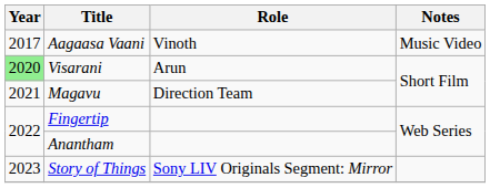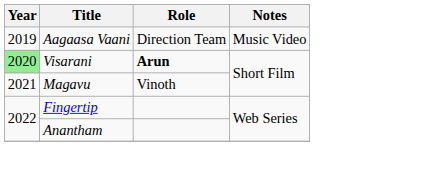 <table class="wikitable sortable">
 <tr>
 <th>Year</th>
 <th>Title</th>
 <th>Role</th>
 <th>Notes</th>
 </tr>
 <tr>
-<td>2017</td>
+<td>2019</td>
 <td><em>Aagaasa Vaani</em></td>
-<td>Vinoth</td>
+<td>Direction Team</td>
 <td>Music Video</td>
 </tr>
 <tr>
 <td style="background: lightgreen;">2020</td>
 <td><em>Visarani</em></td>
-<td>Arun</td>
+<td><strong>Arun</strong></td>
 <td rowspan="2">Short Film</td>
 </tr>
 <tr>
 <td>2021</td>
 <td><em>Magavu</em></td>
-<td>Direction Team</td>
+<td>Vinoth</td>
 </tr>
 <tr>
 <td rowspan="2">2022</td>
 <td><em><a href='#'>Fingertip</a></em></td>
 <td></td>
 <td rowspan="2">Web Series</td>
 </tr>
 <tr>
 <td><em>Anantham</em></td>
 <td></td>
 </tr>
 <tr>
-<td>2023</td>
-<td><em><a href='#'>Story of Things</a></em></td>
-<td><a href='#'>Sony LIV</a> Originals Segment: <em>Mirror</em></td>
-<td></td>
-</tr>
-<tr>
 </tr>
 </table>
